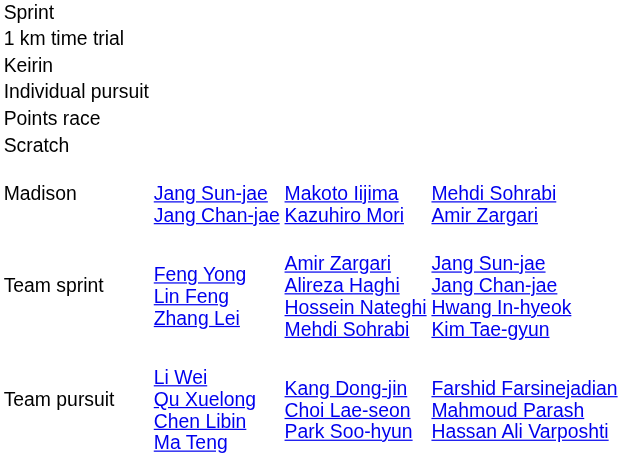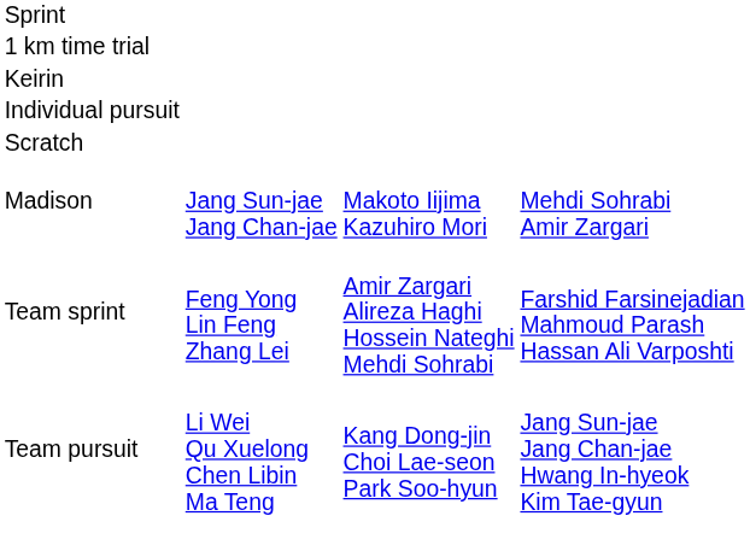 <table>
 <tr>
 <td>Sprint</td>
 <td></td>
 <td></td>
 <td></td>
 </tr>
 <tr>
 <td>1 km time trial</td>
 <td></td>
 <td></td>
 <td></td>
 </tr>
 <tr>
 <td>Keirin</td>
 <td></td>
 <td></td>
 <td></td>
 </tr>
 <tr>
 <td>Individual pursuit</td>
 <td></td>
 <td></td>
 <td></td>
 </tr>
 <tr>
-<td>Points race</td>
-<td></td>
-<td></td>
-<td></td>
-</tr>
-<tr>
 <td>Scratch</td>
 <td></td>
 <td></td>
 <td></td>
 </tr>
 <tr>
 <td>Madison</td>
 <td><br><a href='#'>Jang Sun-jae</a><br><a href='#'>Jang Chan-jae</a></td>
 <td><br><a href='#'>Makoto Iijima</a><br><a href='#'>Kazuhiro Mori</a></td>
 <td><br><a href='#'>Mehdi Sohrabi</a><br><a href='#'>Amir Zargari</a></td>
 </tr>
 <tr>
 <td>Team sprint</td>
 <td><br><a href='#'>Feng Yong</a><br><a href='#'>Lin Feng</a><br><a href='#'>Zhang Lei</a></td>
 <td><br><a href='#'>Amir Zargari</a><br><a href='#'>Alireza Haghi</a><br><a href='#'>Hossein Nateghi</a><br><a href='#'>Mehdi Sohrabi</a></td>
-<td><br><a href='#'>Jang Sun-jae</a><br><a href='#'>Jang Chan-jae</a><br><a href='#'>Hwang In-hyeok</a><br><a href='#'>Kim Tae-gyun</a></td>
+<td><br><a href='#'>Farshid Farsinejadian</a><br><a href='#'>Mahmoud Parash</a><br><a href='#'>Hassan Ali Varposhti</a></td>
 </tr>
 <tr>
 <td>Team pursuit</td>
 <td><br><a href='#'>Li Wei</a><br><a href='#'>Qu Xuelong</a><br><a href='#'>Chen Libin</a><br><a href='#'>Ma Teng</a></td>
 <td><br><a href='#'>Kang Dong-jin</a><br><a href='#'>Choi Lae-seon</a><br><a href='#'>Park Soo-hyun</a></td>
-<td><br><a href='#'>Farshid Farsinejadian</a><br><a href='#'>Mahmoud Parash</a><br><a href='#'>Hassan Ali Varposhti</a></td>
+<td><br><a href='#'>Jang Sun-jae</a><br><a href='#'>Jang Chan-jae</a><br><a href='#'>Hwang In-hyeok</a><br><a href='#'>Kim Tae-gyun</a></td>
 </tr>
 </table>
